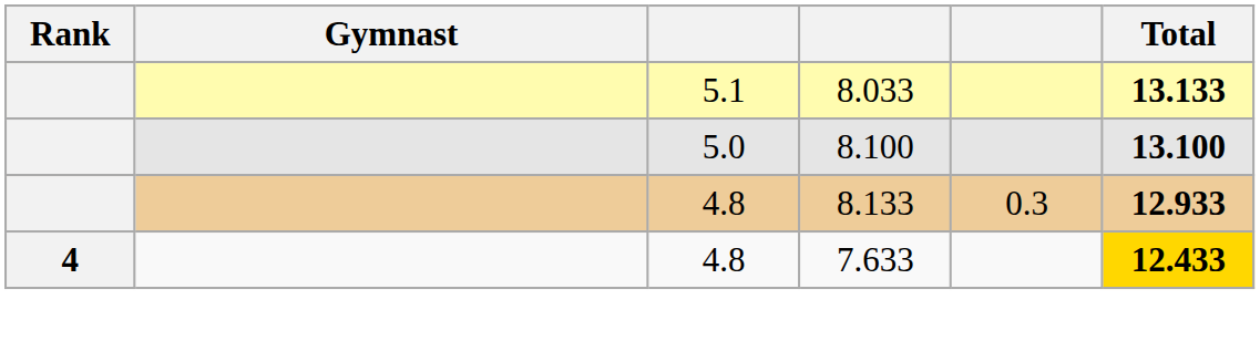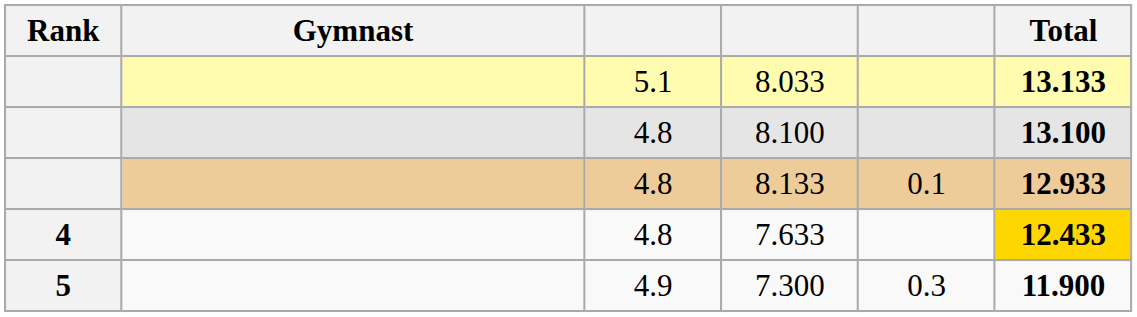 <table class="wikitable sortable" style="text-align:center; font-size:95%">
 <tr>
 <th scope="col" style="width:50px;">Rank</th>
 <th scope="col" style="width:220px;">Gymnast</th>
 <th scope="col" style="width:60px;"></th>
 <th scope="col" style="width:60px;"></th>
 <th scope="col" style="width:60px;"></th>
 <th scope="col" style="width:60px;">Total</th>
 </tr>
 <tr style="background:#fffcaf;">
 <th scope=row style="text-align:center"></th>
 <td style="text-align:left;"></td>
 <td>5.1</td>
 <td>8.033</td>
 <td></td>
 <td><strong>13.133</strong></td>
 </tr>
 <tr style="background:#e5e5e5;">
 <th scope=row style="text-align:center"></th>
 <td style="text-align:left;"></td>
-<td>5.0</td>
+<td>4.8</td>
 <td>8.100</td>
 <td></td>
 <td><strong>13.100</strong></td>
 </tr>
 <tr style="background:#ec9;">
 <th scope=row style="text-align:center"></th>
 <td style="text-align:left;"></td>
 <td>4.8</td>
 <td>8.133</td>
-<td>0.3</td>
+<td>0.1</td>
 <td><strong>12.933</strong></td>
 </tr>
 <tr>
 <th scope=row style="text-align:center">4</th>
 <td style="text-align:left;"></td>
 <td>4.8</td>
 <td>7.633</td>
 <td></td>
 <td style="background: gold;"><strong>12.433</strong></td>
 </tr>
+<tr>
+<th scope=row style="text-align:center">5</th>
+<td style="text-align:left;"></td>
+<td>4.9</td>
+<td>7.300</td>
+<td>0.3</td>
+<td><strong>11.900</strong></td>
+</tr>
 </table>
